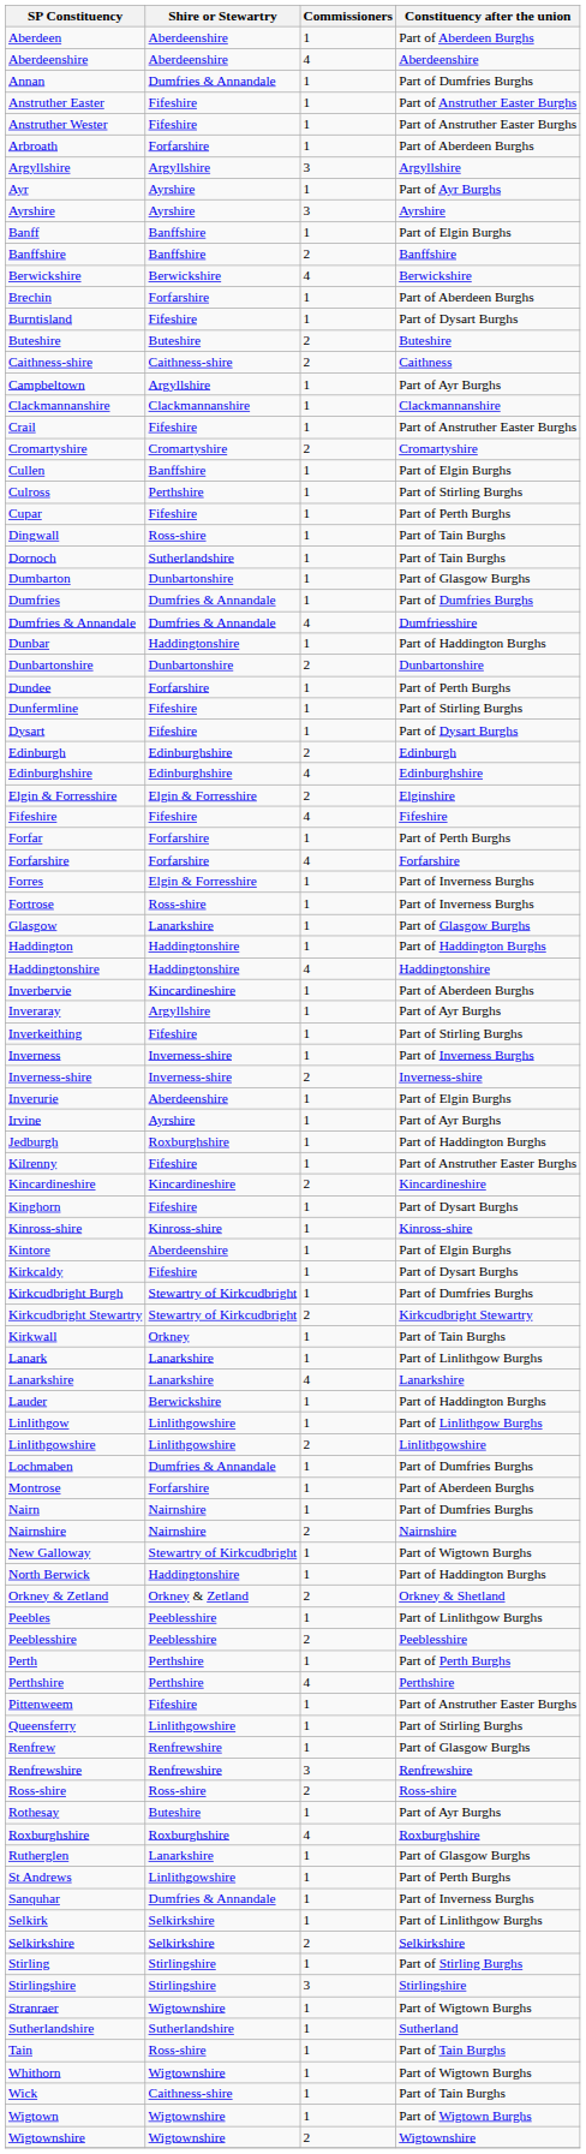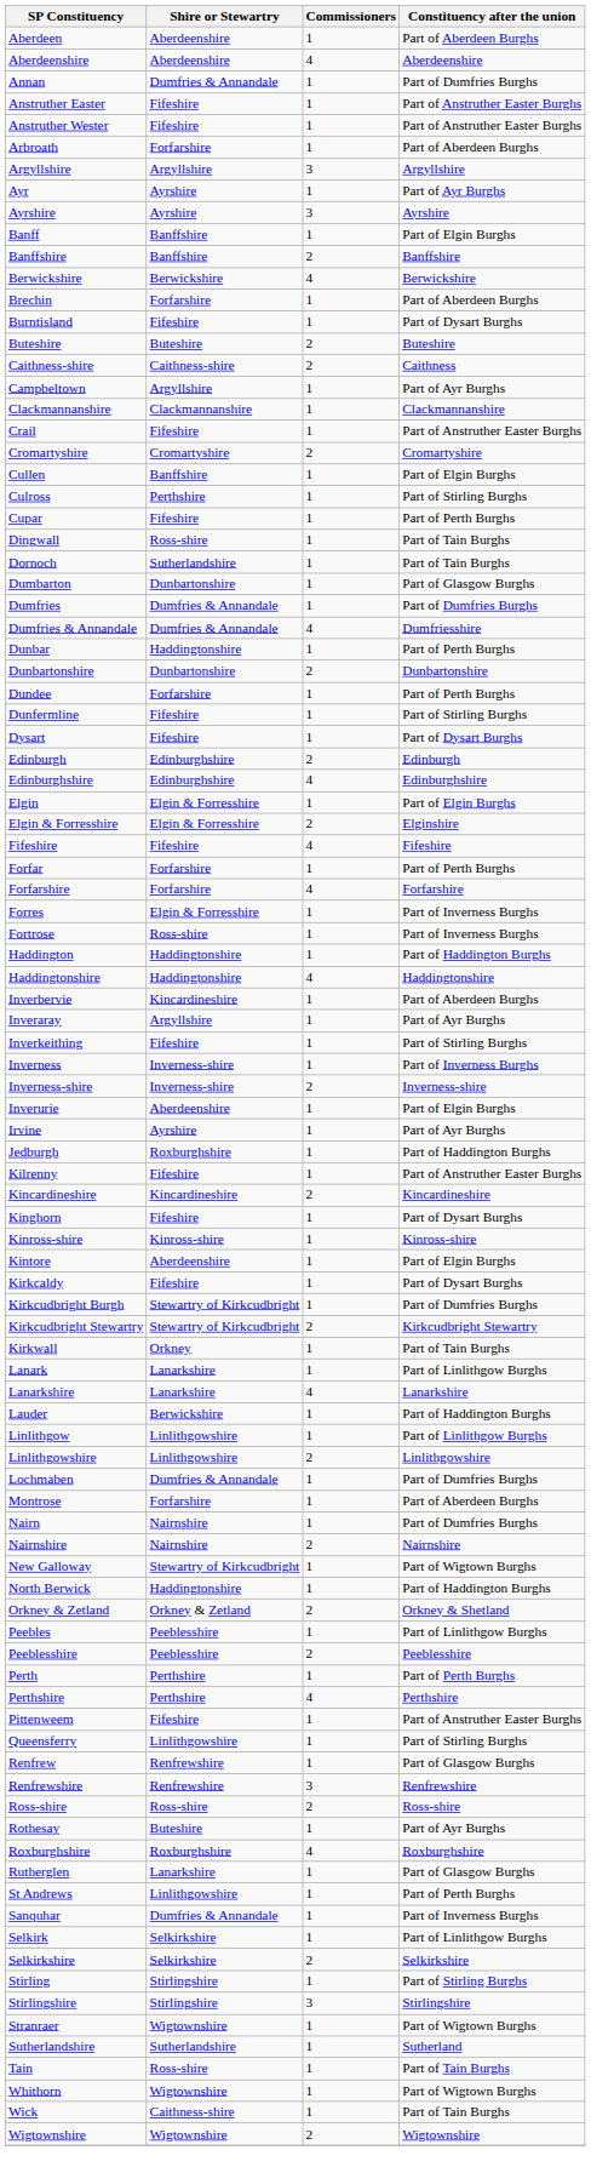 <table class="wikitable sortable">
 <tr>
 <th>SP Constituency</th>
 <th>Shire or Stewartry</th>
 <th>Commissioners</th>
 <th>Constituency after the union</th>
 </tr>
 <tr>
 <td><a href='#'>Aberdeen</a></td>
 <td><a href='#'>Aberdeenshire</a></td>
 <td>1</td>
 <td>Part of <a href='#'>Aberdeen Burghs</a></td>
 </tr>
 <tr>
 <td><a href='#'>Aberdeenshire</a></td>
 <td><a href='#'>Aberdeenshire</a></td>
 <td>4</td>
 <td><a href='#'>Aberdeenshire</a></td>
 </tr>
 <tr>
 <td><a href='#'>Annan</a></td>
 <td><a href='#'>Dumfries & Annandale</a></td>
 <td>1</td>
 <td>Part of Dumfries Burghs</td>
 </tr>
 <tr>
 <td><a href='#'>Anstruther Easter</a></td>
 <td><a href='#'>Fifeshire</a></td>
 <td>1</td>
 <td>Part of <a href='#'>Anstruther Easter Burghs</a></td>
 </tr>
 <tr>
 <td><a href='#'>Anstruther Wester</a></td>
 <td><a href='#'>Fifeshire</a></td>
 <td>1</td>
 <td>Part of Anstruther Easter Burghs</td>
 </tr>
 <tr>
 <td><a href='#'>Arbroath</a></td>
 <td><a href='#'>Forfarshire</a></td>
 <td>1</td>
 <td>Part of Aberdeen Burghs</td>
 </tr>
 <tr>
 <td><a href='#'>Argyllshire</a></td>
 <td><a href='#'>Argyllshire</a></td>
 <td>3</td>
 <td><a href='#'>Argyllshire</a></td>
 </tr>
 <tr>
 <td><a href='#'>Ayr</a></td>
 <td><a href='#'>Ayrshire</a></td>
 <td>1</td>
 <td>Part of <a href='#'>Ayr Burghs</a></td>
 </tr>
 <tr>
 <td><a href='#'>Ayrshire</a></td>
 <td><a href='#'>Ayrshire</a></td>
 <td>3</td>
 <td><a href='#'>Ayrshire</a></td>
 </tr>
 <tr>
 <td><a href='#'>Banff</a></td>
 <td><a href='#'>Banffshire</a></td>
 <td>1</td>
 <td>Part of Elgin Burghs</td>
 </tr>
 <tr>
 <td><a href='#'>Banffshire</a></td>
 <td><a href='#'>Banffshire</a></td>
 <td>2</td>
 <td><a href='#'>Banffshire</a></td>
 </tr>
 <tr>
 <td><a href='#'>Berwickshire</a></td>
 <td><a href='#'>Berwickshire</a></td>
 <td>4</td>
 <td><a href='#'>Berwickshire</a></td>
 </tr>
 <tr>
 <td><a href='#'>Brechin</a></td>
 <td><a href='#'>Forfarshire</a></td>
 <td>1</td>
 <td>Part of Aberdeen Burghs</td>
 </tr>
 <tr>
 <td><a href='#'>Burntisland</a></td>
 <td><a href='#'>Fifeshire</a></td>
 <td>1</td>
 <td>Part of Dysart Burghs</td>
 </tr>
 <tr>
 <td><a href='#'>Buteshire</a></td>
 <td><a href='#'>Buteshire</a></td>
 <td>2</td>
 <td><a href='#'>Buteshire</a></td>
 </tr>
 <tr>
 <td><a href='#'>Caithness-shire</a></td>
 <td><a href='#'>Caithness-shire</a></td>
 <td>2</td>
 <td><a href='#'>Caithness</a></td>
 </tr>
 <tr>
 <td><a href='#'>Campbeltown</a></td>
 <td><a href='#'>Argyllshire</a></td>
 <td>1</td>
 <td>Part of Ayr Burghs</td>
 </tr>
 <tr>
 <td><a href='#'>Clackmannanshire</a></td>
 <td><a href='#'>Clackmannanshire</a></td>
 <td>1</td>
 <td><a href='#'>Clackmannanshire</a></td>
 </tr>
 <tr>
 <td><a href='#'>Crail</a></td>
 <td><a href='#'>Fifeshire</a></td>
 <td>1</td>
 <td>Part of Anstruther Easter Burghs</td>
 </tr>
 <tr>
 <td><a href='#'>Cromartyshire</a></td>
 <td><a href='#'>Cromartyshire</a></td>
 <td>2</td>
 <td><a href='#'>Cromartyshire</a></td>
 </tr>
 <tr>
 <td><a href='#'>Cullen</a></td>
 <td><a href='#'>Banffshire</a></td>
 <td>1</td>
 <td>Part of Elgin Burghs</td>
 </tr>
 <tr>
 <td><a href='#'>Culross</a></td>
 <td><a href='#'>Perthshire</a></td>
 <td>1</td>
 <td>Part of Stirling Burghs</td>
 </tr>
 <tr>
 <td><a href='#'>Cupar</a></td>
 <td><a href='#'>Fifeshire</a></td>
 <td>1</td>
 <td>Part of Perth Burghs</td>
 </tr>
 <tr>
 <td><a href='#'>Dingwall</a></td>
 <td><a href='#'>Ross-shire</a></td>
 <td>1</td>
 <td>Part of Tain Burghs</td>
 </tr>
 <tr>
 <td><a href='#'>Dornoch</a></td>
 <td><a href='#'>Sutherlandshire</a></td>
 <td>1</td>
 <td>Part of Tain Burghs</td>
 </tr>
 <tr>
 <td><a href='#'>Dumbarton</a></td>
 <td><a href='#'>Dunbartonshire</a></td>
 <td>1</td>
 <td>Part of Glasgow Burghs</td>
 </tr>
 <tr>
 <td><a href='#'>Dumfries</a></td>
 <td><a href='#'>Dumfries & Annandale</a></td>
 <td>1</td>
 <td>Part of <a href='#'>Dumfries Burghs</a></td>
 </tr>
 <tr>
 <td><a href='#'>Dumfries & Annandale</a></td>
 <td><a href='#'>Dumfries & Annandale</a></td>
 <td>4</td>
 <td><a href='#'>Dumfriesshire</a></td>
 </tr>
 <tr>
 <td><a href='#'>Dunbar</a></td>
 <td><a href='#'>Haddingtonshire</a></td>
 <td>1</td>
-<td>Part of Haddington Burghs</td>
+<td>Part of Perth Burghs</td>
 </tr>
 <tr>
 <td><a href='#'>Dunbartonshire</a></td>
 <td><a href='#'>Dunbartonshire</a></td>
 <td>2</td>
 <td><a href='#'>Dunbartonshire</a></td>
 </tr>
 <tr>
 <td><a href='#'>Dundee</a></td>
 <td><a href='#'>Forfarshire</a></td>
 <td>1</td>
 <td>Part of Perth Burghs</td>
 </tr>
 <tr>
 <td><a href='#'>Dunfermline</a></td>
 <td><a href='#'>Fifeshire</a></td>
 <td>1</td>
 <td>Part of Stirling Burghs</td>
 </tr>
 <tr>
 <td><a href='#'>Dysart</a></td>
 <td><a href='#'>Fifeshire</a></td>
 <td>1</td>
 <td>Part of <a href='#'>Dysart Burghs</a></td>
 </tr>
 <tr>
 <td><a href='#'>Edinburgh</a></td>
 <td><a href='#'>Edinburghshire</a></td>
 <td>2</td>
 <td><a href='#'>Edinburgh</a></td>
 </tr>
 <tr>
 <td><a href='#'>Edinburghshire</a></td>
 <td><a href='#'>Edinburghshire</a></td>
 <td>4</td>
 <td><a href='#'>Edinburghshire</a></td>
 </tr>
 <tr>
+<td><a href='#'>Elgin</a></td>
+<td><a href='#'>Elgin & Forresshire</a></td>
+<td>1</td>
+<td>Part of <a href='#'>Elgin Burghs</a></td>
+</tr>
+<tr>
 <td><a href='#'>Elgin & Forresshire</a></td>
 <td><a href='#'>Elgin & Forresshire</a></td>
 <td>2</td>
 <td><a href='#'>Elginshire</a></td>
 </tr>
 <tr>
 <td><a href='#'>Fifeshire</a></td>
 <td><a href='#'>Fifeshire</a></td>
 <td>4</td>
 <td><a href='#'>Fifeshire</a></td>
 </tr>
 <tr>
 <td><a href='#'>Forfar</a></td>
 <td><a href='#'>Forfarshire</a></td>
 <td>1</td>
 <td>Part of Perth Burghs</td>
 </tr>
 <tr>
 <td><a href='#'>Forfarshire</a></td>
 <td><a href='#'>Forfarshire</a></td>
 <td>4</td>
 <td><a href='#'>Forfarshire</a></td>
 </tr>
 <tr>
 <td><a href='#'>Forres</a></td>
 <td><a href='#'>Elgin & Forresshire</a></td>
 <td>1</td>
 <td>Part of Inverness Burghs</td>
 </tr>
 <tr>
 <td><a href='#'>Fortrose</a></td>
 <td><a href='#'>Ross-shire</a></td>
 <td>1</td>
 <td>Part of Inverness Burghs</td>
-</tr>
-<tr>
-<td><a href='#'>Glasgow</a></td>
-<td><a href='#'>Lanarkshire</a></td>
-<td>1</td>
-<td>Part of <a href='#'>Glasgow Burghs</a></td>
 </tr>
 <tr>
 <td><a href='#'>Haddington</a></td>
 <td><a href='#'>Haddingtonshire</a></td>
 <td>1</td>
 <td>Part of <a href='#'>Haddington Burghs</a></td>
 </tr>
 <tr>
 <td><a href='#'>Haddingtonshire</a></td>
 <td><a href='#'>Haddingtonshire</a></td>
 <td>4</td>
 <td><a href='#'>Haddingtonshire</a></td>
 </tr>
 <tr>
 <td><a href='#'>Inverbervie</a></td>
 <td><a href='#'>Kincardineshire</a></td>
 <td>1</td>
 <td>Part of Aberdeen Burghs</td>
 </tr>
 <tr>
 <td><a href='#'>Inveraray</a></td>
 <td><a href='#'>Argyllshire</a></td>
 <td>1</td>
 <td>Part of Ayr Burghs</td>
 </tr>
 <tr>
 <td><a href='#'>Inverkeithing</a></td>
 <td><a href='#'>Fifeshire</a></td>
 <td>1</td>
 <td>Part of Stirling Burghs</td>
 </tr>
 <tr>
 <td><a href='#'>Inverness</a></td>
 <td><a href='#'>Inverness-shire</a></td>
 <td>1</td>
 <td>Part of <a href='#'>Inverness Burghs</a></td>
 </tr>
 <tr>
 <td><a href='#'>Inverness-shire</a></td>
 <td><a href='#'>Inverness-shire</a></td>
 <td>2</td>
 <td><a href='#'>Inverness-shire</a></td>
 </tr>
 <tr>
 <td><a href='#'>Inverurie</a></td>
 <td><a href='#'>Aberdeenshire</a></td>
 <td>1</td>
 <td>Part of Elgin Burghs</td>
 </tr>
 <tr>
 <td><a href='#'>Irvine</a></td>
 <td><a href='#'>Ayrshire</a></td>
 <td>1</td>
 <td>Part of Ayr Burghs</td>
 </tr>
 <tr>
 <td><a href='#'>Jedburgh</a></td>
 <td><a href='#'>Roxburghshire</a></td>
 <td>1</td>
 <td>Part of Haddington Burghs</td>
 </tr>
 <tr>
 <td><a href='#'>Kilrenny</a></td>
 <td><a href='#'>Fifeshire</a></td>
 <td>1</td>
 <td>Part of Anstruther Easter Burghs</td>
 </tr>
 <tr>
 <td><a href='#'>Kincardineshire</a></td>
 <td><a href='#'>Kincardineshire</a></td>
 <td>2</td>
 <td><a href='#'>Kincardineshire</a></td>
 </tr>
 <tr>
 <td><a href='#'>Kinghorn</a></td>
 <td><a href='#'>Fifeshire</a></td>
 <td>1</td>
 <td>Part of Dysart Burghs</td>
 </tr>
 <tr>
 <td><a href='#'>Kinross-shire</a></td>
 <td><a href='#'>Kinross-shire</a></td>
 <td>1</td>
 <td><a href='#'>Kinross-shire</a></td>
 </tr>
 <tr>
 <td><a href='#'>Kintore</a></td>
 <td><a href='#'>Aberdeenshire</a></td>
 <td>1</td>
 <td>Part of Elgin Burghs</td>
 </tr>
 <tr>
 <td><a href='#'>Kirkcaldy</a></td>
 <td><a href='#'>Fifeshire</a></td>
 <td>1</td>
 <td>Part of Dysart Burghs</td>
 </tr>
 <tr>
 <td><a href='#'>Kirkcudbright Burgh</a></td>
 <td><a href='#'>Stewartry of Kirkcudbright</a></td>
 <td>1</td>
 <td>Part of Dumfries Burghs</td>
 </tr>
 <tr>
 <td><a href='#'>Kirkcudbright Stewartry</a></td>
 <td><a href='#'>Stewartry of Kirkcudbright</a></td>
 <td>2</td>
 <td><a href='#'>Kirkcudbright Stewartry</a></td>
 </tr>
 <tr>
 <td><a href='#'>Kirkwall</a></td>
 <td><a href='#'>Orkney</a></td>
 <td>1</td>
 <td>Part of Tain Burghs</td>
 </tr>
 <tr>
 <td><a href='#'>Lanark</a></td>
 <td><a href='#'>Lanarkshire</a></td>
 <td>1</td>
 <td>Part of Linlithgow Burghs</td>
 </tr>
 <tr>
 <td><a href='#'>Lanarkshire</a></td>
 <td><a href='#'>Lanarkshire</a></td>
 <td>4</td>
 <td><a href='#'>Lanarkshire</a></td>
 </tr>
 <tr>
 <td><a href='#'>Lauder</a></td>
 <td><a href='#'>Berwickshire</a></td>
 <td>1</td>
 <td>Part of Haddington Burghs</td>
 </tr>
 <tr>
 <td><a href='#'>Linlithgow</a></td>
 <td><a href='#'>Linlithgowshire</a></td>
 <td>1</td>
 <td>Part of <a href='#'>Linlithgow Burghs</a></td>
 </tr>
 <tr>
 <td><a href='#'>Linlithgowshire</a></td>
 <td><a href='#'>Linlithgowshire</a></td>
 <td>2</td>
 <td><a href='#'>Linlithgowshire</a></td>
 </tr>
 <tr>
 <td><a href='#'>Lochmaben</a></td>
 <td><a href='#'>Dumfries & Annandale</a></td>
 <td>1</td>
 <td>Part of Dumfries Burghs</td>
 </tr>
 <tr>
 <td><a href='#'>Montrose</a></td>
 <td><a href='#'>Forfarshire</a></td>
 <td>1</td>
 <td>Part of Aberdeen Burghs</td>
 </tr>
 <tr>
 <td><a href='#'>Nairn</a></td>
 <td><a href='#'>Nairnshire</a></td>
 <td>1</td>
 <td>Part of Dumfries Burghs</td>
 </tr>
 <tr>
 <td><a href='#'>Nairnshire</a></td>
 <td><a href='#'>Nairnshire</a></td>
 <td>2</td>
 <td><a href='#'>Nairnshire</a></td>
 </tr>
 <tr>
 <td><a href='#'>New Galloway</a></td>
 <td><a href='#'>Stewartry of Kirkcudbright</a></td>
 <td>1</td>
 <td>Part of Wigtown Burghs</td>
 </tr>
 <tr>
 <td><a href='#'>North Berwick</a></td>
 <td><a href='#'>Haddingtonshire</a></td>
 <td>1</td>
 <td>Part of Haddington Burghs</td>
 </tr>
 <tr>
 <td><a href='#'>Orkney & Zetland</a></td>
 <td><a href='#'>Orkney</a> & <a href='#'>Zetland</a></td>
 <td>2</td>
 <td><a href='#'>Orkney & Shetland</a></td>
 </tr>
 <tr>
 <td><a href='#'>Peebles</a></td>
 <td><a href='#'>Peeblesshire</a></td>
 <td>1</td>
 <td>Part of Linlithgow Burghs</td>
 </tr>
 <tr>
 <td><a href='#'>Peeblesshire</a></td>
 <td><a href='#'>Peeblesshire</a></td>
 <td>2</td>
 <td><a href='#'>Peeblesshire</a></td>
 </tr>
 <tr>
 <td><a href='#'>Perth</a></td>
 <td><a href='#'>Perthshire</a></td>
 <td>1</td>
 <td>Part of <a href='#'>Perth Burghs</a></td>
 </tr>
 <tr>
 <td><a href='#'>Perthshire</a></td>
 <td><a href='#'>Perthshire</a></td>
 <td>4</td>
 <td><a href='#'>Perthshire</a></td>
 </tr>
 <tr>
 <td><a href='#'>Pittenweem</a></td>
 <td><a href='#'>Fifeshire</a></td>
 <td>1</td>
 <td>Part of Anstruther Easter Burghs</td>
 </tr>
 <tr>
 <td><a href='#'>Queensferry</a></td>
 <td><a href='#'>Linlithgowshire</a></td>
 <td>1</td>
 <td>Part of Stirling Burghs</td>
 </tr>
 <tr>
 <td><a href='#'>Renfrew</a></td>
 <td><a href='#'>Renfrewshire</a></td>
 <td>1</td>
 <td>Part of Glasgow Burghs</td>
 </tr>
 <tr>
 <td><a href='#'>Renfrewshire</a></td>
 <td><a href='#'>Renfrewshire</a></td>
 <td>3</td>
 <td><a href='#'>Renfrewshire</a></td>
 </tr>
 <tr>
 <td><a href='#'>Ross-shire</a></td>
 <td><a href='#'>Ross-shire</a></td>
 <td>2</td>
 <td><a href='#'>Ross-shire</a></td>
 </tr>
 <tr>
 <td><a href='#'>Rothesay</a></td>
 <td><a href='#'>Buteshire</a></td>
 <td>1</td>
 <td>Part of Ayr Burghs</td>
 </tr>
 <tr>
 <td><a href='#'>Roxburghshire</a></td>
 <td><a href='#'>Roxburghshire</a></td>
 <td>4</td>
 <td><a href='#'>Roxburghshire</a></td>
 </tr>
 <tr>
 <td><a href='#'>Rutherglen</a></td>
 <td><a href='#'>Lanarkshire</a></td>
 <td>1</td>
 <td>Part of Glasgow Burghs</td>
 </tr>
 <tr>
 <td><a href='#'>St Andrews</a></td>
 <td><a href='#'>Linlithgowshire</a></td>
 <td>1</td>
 <td>Part of Perth Burghs</td>
 </tr>
 <tr>
 <td><a href='#'>Sanquhar</a></td>
 <td><a href='#'>Dumfries & Annandale</a></td>
 <td>1</td>
 <td>Part of Inverness Burghs</td>
 </tr>
 <tr>
 <td><a href='#'>Selkirk</a></td>
 <td><a href='#'>Selkirkshire</a></td>
 <td>1</td>
 <td>Part of Linlithgow Burghs</td>
 </tr>
 <tr>
 <td><a href='#'>Selkirkshire</a></td>
 <td><a href='#'>Selkirkshire</a></td>
 <td>2</td>
 <td><a href='#'>Selkirkshire</a></td>
 </tr>
 <tr>
 <td><a href='#'>Stirling</a></td>
 <td><a href='#'>Stirlingshire</a></td>
 <td>1</td>
 <td>Part of <a href='#'>Stirling Burghs</a></td>
 </tr>
 <tr>
 <td><a href='#'>Stirlingshire</a></td>
 <td><a href='#'>Stirlingshire</a></td>
 <td>3</td>
 <td><a href='#'>Stirlingshire</a></td>
 </tr>
 <tr>
 <td><a href='#'>Stranraer</a></td>
 <td><a href='#'>Wigtownshire</a></td>
 <td>1</td>
 <td>Part of Wigtown Burghs</td>
 </tr>
 <tr>
 <td><a href='#'>Sutherlandshire</a></td>
 <td><a href='#'>Sutherlandshire</a></td>
 <td>1</td>
 <td><a href='#'>Sutherland</a></td>
 </tr>
 <tr>
 <td><a href='#'>Tain</a></td>
 <td><a href='#'>Ross-shire</a></td>
 <td>1</td>
 <td>Part of <a href='#'>Tain Burghs</a></td>
 </tr>
 <tr>
 <td><a href='#'>Whithorn</a></td>
 <td><a href='#'>Wigtownshire</a></td>
 <td>1</td>
 <td>Part of Wigtown Burghs</td>
 </tr>
 <tr>
 <td><a href='#'>Wick</a></td>
 <td><a href='#'>Caithness-shire</a></td>
 <td>1</td>
 <td>Part of Tain Burghs</td>
 </tr>
 <tr>
-<td><a href='#'>Wigtown</a></td>
-<td><a href='#'>Wigtownshire</a></td>
-<td>1</td>
-<td>Part of <a href='#'>Wigtown Burghs</a></td>
-</tr>
-<tr>
 <td><a href='#'>Wigtownshire</a></td>
 <td><a href='#'>Wigtownshire</a></td>
 <td>2</td>
 <td><a href='#'>Wigtownshire</a></td>
 </tr>
 <tr>
 </tr>
 </table>
